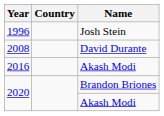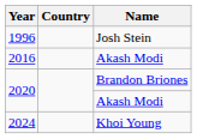 <table class="wikitable sortable">
 <tr>
 <th>Year</th>
 <th>Country</th>
 <th>Name</th>
 </tr>
 <tr>
 <td><a href='#'>1996</a></td>
 <td></td>
 <td>Josh Stein</td>
-</tr>
-<tr>
-<td><a href='#'>2008</a></td>
-<td></td>
-<td><a href='#'>David Durante</a></td>
 </tr>
 <tr>
 <td><a href='#'>2016</a></td>
 <td></td>
 <td><a href='#'>Akash Modi</a></td>
 </tr>
 <tr>
 <td rowspan="2"><a href='#'>2020</a></td>
 <td rowspan="2"></td>
 <td><a href='#'>Brandon Briones</a></td>
 </tr>
 <tr>
 <td><a href='#'>Akash Modi</a></td>
 </tr>
+<tr>
+<td><a href='#'>2024</a></td>
+<td></td>
+<td><a href='#'>Khoi Young</a></td>
+</tr>
 </table>
